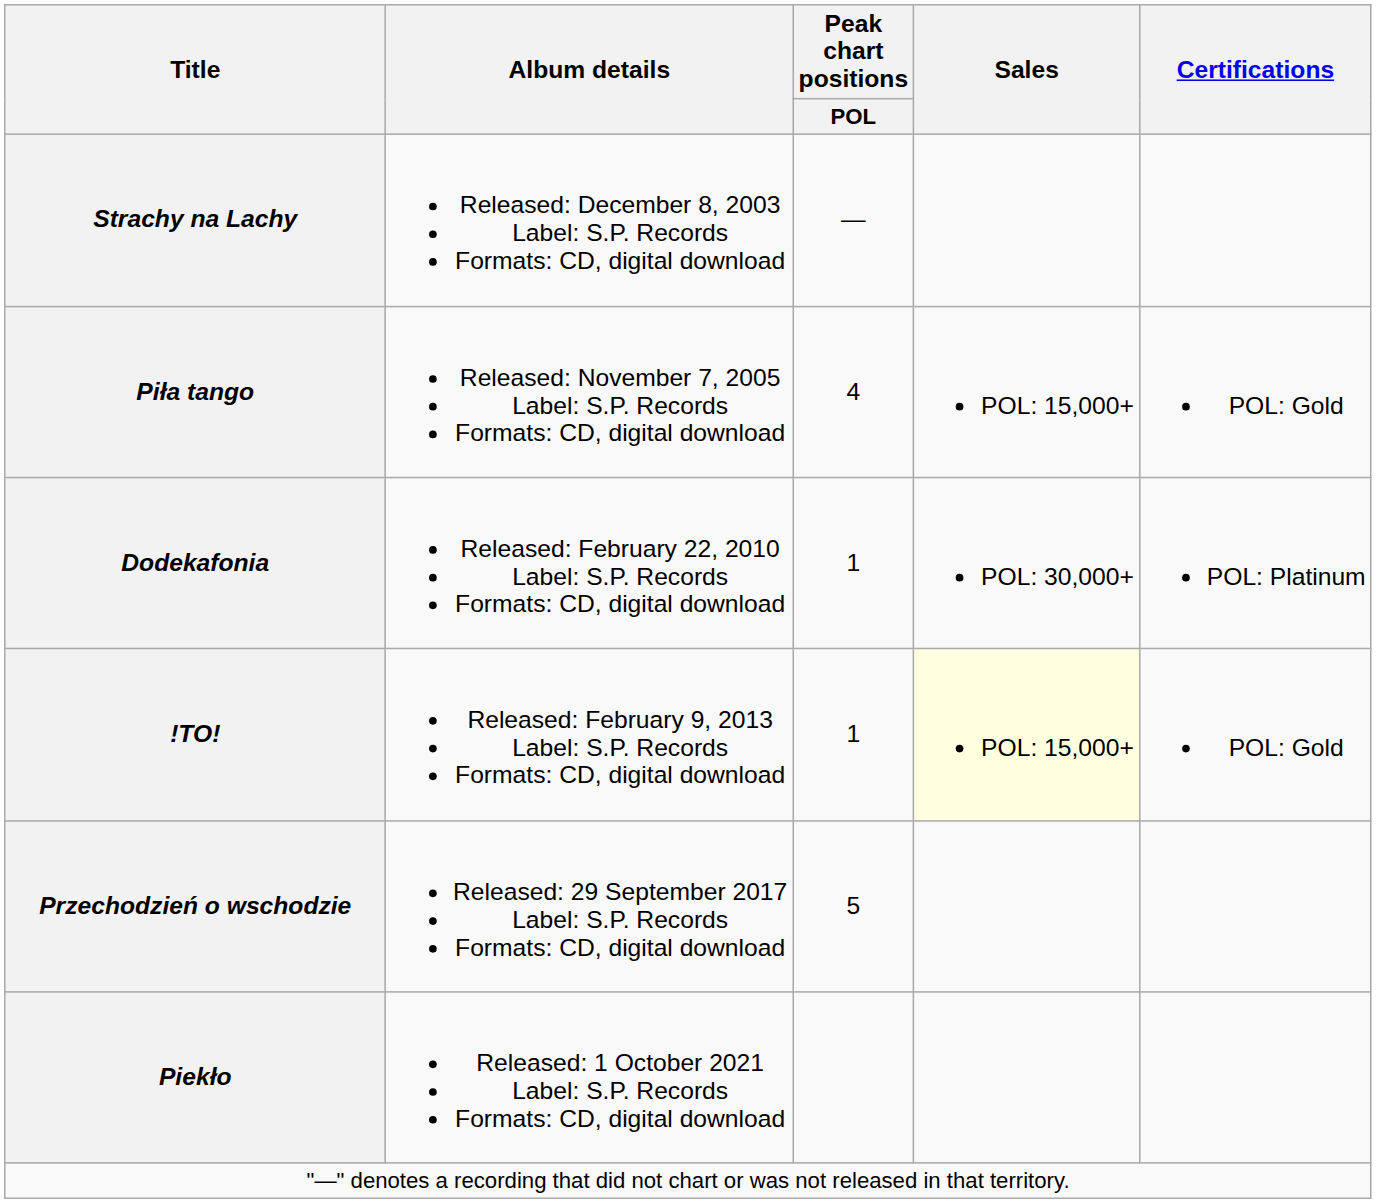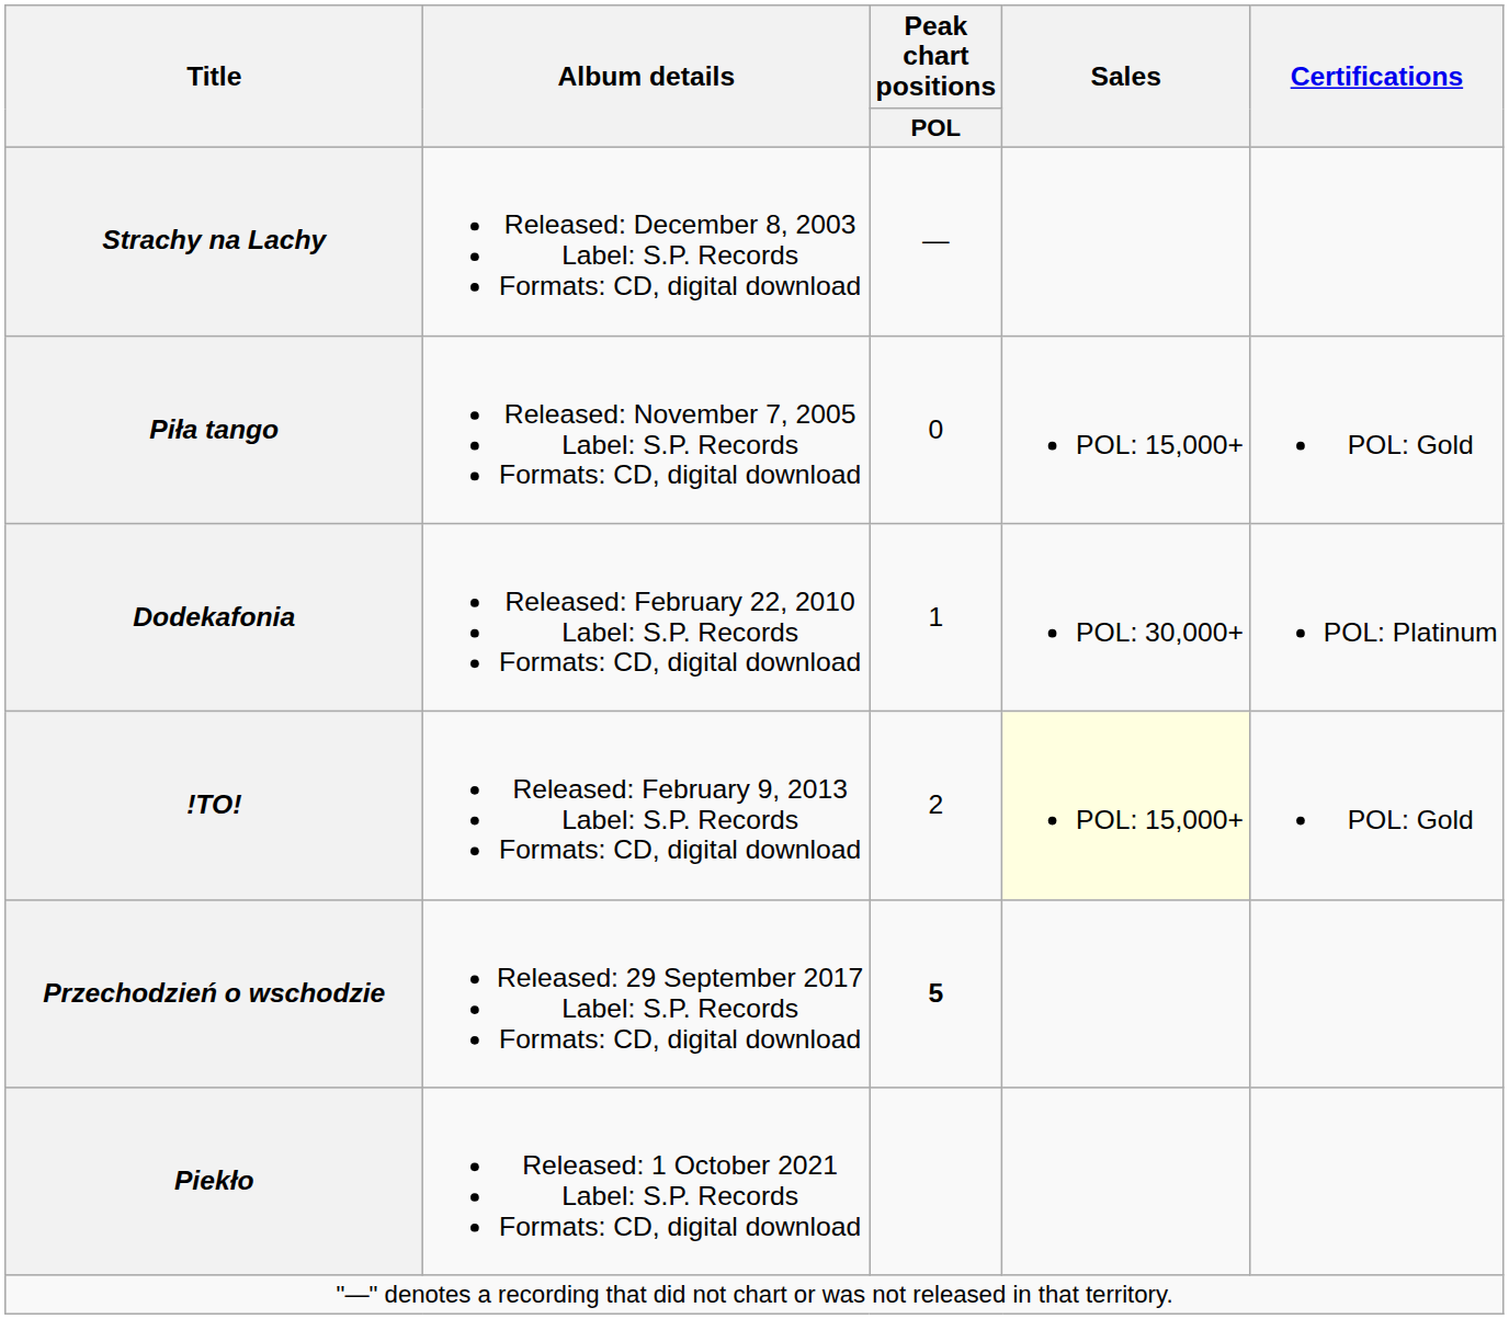 <table class="wikitable plainrowheaders" style="text-align:center;">
 <tr>
 <th scope="col" rowspan="2" style="width:15em;">Title</th>
 <th scope="col" rowspan="2">Album details</th>
 <th scope="col" colspan="1">Peak chart positions</th>
 <th scope="col" rowspan="2">Sales</th>
 <th scope="col" rowspan="2"><a href='#'>Certifications</a></th>
 </tr>
 <tr>
 <th scope="col" style="width:3em;font-size:90%;">POL<br></th>
 </tr>
 <tr>
 <th scope="row"><em>Strachy na Lachy</em></th>
 <td><br><ul><li>Released: December 8, 2003</li><li>Label: S.P. Records</li><li>Formats: CD, digital download</li></ul></td>
 <td>—</td>
 <td></td>
 <td></td>
 </tr>
 <tr>
 <th scope="row"><em>Piła tango</em></th>
 <td><br><ul><li>Released: November 7, 2005</li><li>Label: S.P. Records</li><li>Formats: CD, digital download</li></ul></td>
-<td>4</td>
+<td>0</td>
 <td><br><ul><li>POL: 15,000+</li></ul></td>
 <td><br><ul><li>POL: Gold</li></ul></td>
 </tr>
 <tr>
 <th scope="row"><em>Dodekafonia</em></th>
 <td><br><ul><li>Released: February 22, 2010</li><li>Label: S.P. Records</li><li>Formats: CD, digital download</li></ul></td>
 <td>1</td>
 <td><br><ul><li>POL: 30,000+</li></ul></td>
 <td><br><ul><li>POL: Platinum</li></ul></td>
 </tr>
 <tr>
 <th scope="row"><em>!TO!</em></th>
 <td><br><ul><li>Released: February 9, 2013</li><li>Label: S.P. Records</li><li>Formats: CD, digital download</li></ul></td>
-<td>1</td>
+<td>2</td>
 <td style="background: lightyellow;"><br><ul><li>POL: 15,000+</li></ul></td>
 <td><br><ul><li>POL: Gold</li></ul></td>
 </tr>
 <tr>
 <th scope="row"><em>Przechodzień o wschodzie</em></th>
 <td><br><ul><li>Released: 29 September 2017</li><li>Label: S.P. Records</li><li>Formats: CD, digital download</li></ul></td>
-<td>5</td>
+<td><strong>5</strong></td>
 <td></td>
 <td></td>
 </tr>
 <tr>
 <th scope="row"><em>Piekło</em></th>
 <td><br><ul><li>Released: 1 October 2021</li><li>Label: S.P. Records</li><li>Formats: CD, digital download</li></ul></td>
 <td></td>
 <td></td>
 <td></td>
 </tr>
 <tr>
 <td colspan="20" style="font-size:90%">"—" denotes a recording that did not chart or was not released in that territory.</td>
 </tr>
 </table>
